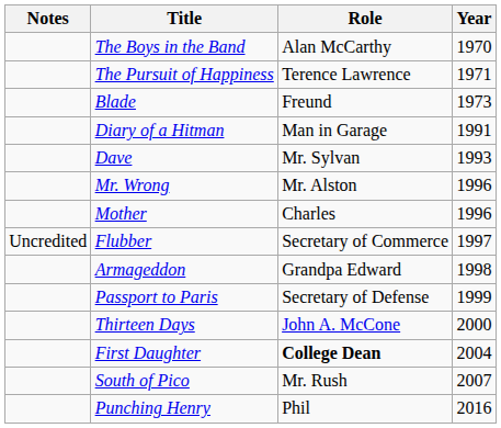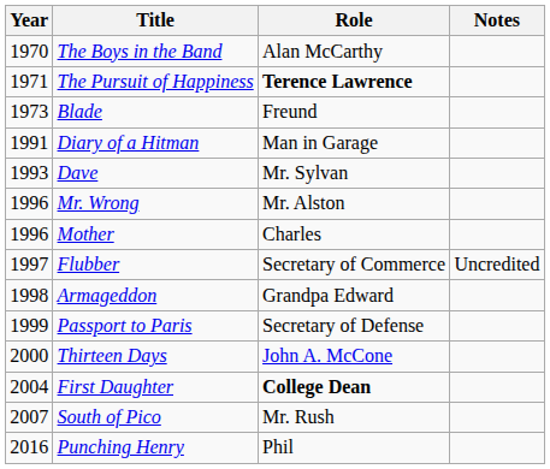 <table class="wikitable sortable">
 <tr>
-<th>Notes</th>
+<th>Year</th>
 <th>Title</th>
 <th>Role</th>
-<th>Year</th>
+<th>Notes</th>
 </tr>
 <tr>
-<td></td>
+<td>1970</td>
 <td><a href='#'><em>The Boys in the Band</em></a></td>
 <td>Alan McCarthy</td>
-<td>1970</td>
+<td></td>
 </tr>
 <tr>
+<td>1971</td>
+<td><a href='#'><em>The Pursuit of Happiness</em></a></td>
+<td><strong>Terence Lawrence</strong></td>
 <td></td>
-<td><a href='#'><em>The Pursuit of Happiness</em></a></td>
-<td>Terence Lawrence</td>
-<td>1971</td>
 </tr>
 <tr>
-<td></td>
+<td>1973</td>
 <td><a href='#'><em>Blade</em></a></td>
 <td>Freund</td>
-<td>1973</td>
+<td></td>
 </tr>
 <tr>
-<td></td>
+<td>1991</td>
 <td><em><a href='#'>Diary of a Hitman</a></em></td>
 <td>Man in Garage</td>
-<td>1991</td>
+<td></td>
 </tr>
 <tr>
-<td></td>
+<td>1993</td>
 <td><a href='#'><em>Dave</em></a></td>
 <td>Mr. Sylvan</td>
-<td>1993</td>
+<td></td>
 </tr>
 <tr>
-<td></td>
+<td>1996</td>
 <td><em><a href='#'>Mr. Wrong</a></em></td>
 <td>Mr. Alston</td>
-<td>1996</td>
+<td></td>
 </tr>
 <tr>
-<td></td>
+<td>1996</td>
 <td><a href='#'><em>Mother</em></a></td>
 <td>Charles</td>
-<td>1996</td>
+<td></td>
 </tr>
 <tr>
-<td>Uncredited</td>
+<td>1997</td>
 <td><a href='#'><em>Flubber</em></a></td>
 <td>Secretary of Commerce</td>
-<td>1997</td>
+<td>Uncredited</td>
 </tr>
 <tr>
-<td></td>
+<td>1998</td>
 <td><a href='#'><em>Armageddon</em></a></td>
 <td>Grandpa Edward</td>
-<td>1998</td>
+<td></td>
 </tr>
 <tr>
-<td></td>
+<td>1999</td>
 <td><em><a href='#'>Passport to Paris</a></em></td>
 <td>Secretary of Defense</td>
-<td>1999</td>
+<td></td>
 </tr>
 <tr>
-<td></td>
+<td>2000</td>
 <td><a href='#'><em>Thirteen Days</em></a></td>
 <td><a href='#'>John A. McCone</a></td>
-<td>2000</td>
+<td></td>
 </tr>
 <tr>
-<td></td>
+<td>2004</td>
 <td><a href='#'><em>First Daughter</em></a></td>
 <td><strong>College Dean</strong></td>
-<td>2004</td>
+<td></td>
 </tr>
 <tr>
-<td></td>
+<td>2007</td>
 <td><em><a href='#'>South of Pico</a></em></td>
 <td>Mr. Rush</td>
-<td>2007</td>
+<td></td>
 </tr>
 <tr>
-<td></td>
+<td>2016</td>
 <td><em><a href='#'>Punching Henry</a></em></td>
 <td>Phil</td>
-<td>2016</td>
+<td></td>
 </tr>
 </table>
